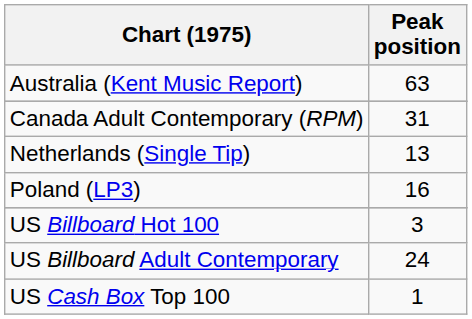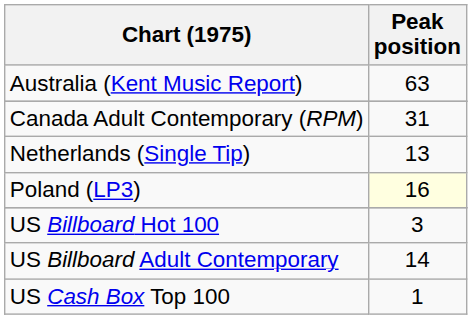 <table class="wikitable plainrowheaders sortable" style="text-align:left;">
 <tr>
 <th scope="col">Chart (1975)</th>
 <th scope="col">Peak<br>position</th>
 </tr>
 <tr>
 <td>Australia (<a href='#'>Kent Music Report</a>)</td>
 <td style="text-align:center;">63</td>
 </tr>
 <tr>
 </tr>
 <tr>
 <td>Canada Adult Contemporary (<em>RPM</em>)</td>
 <td style="text-align:center;">31</td>
 </tr>
 <tr>
 <td>Netherlands (<a href='#'>Single Tip</a>)</td>
 <td align="center">13</td>
 </tr>
 <tr>
 <td>Poland (<a href='#'>LP3</a>)</td>
-<td align="center">16</td>
+<td align="center" style="background: lightyellow;">16</td>
 </tr>
 <tr>
 </tr>
 <tr>
 <td>US <a href='#'><em>Billboard</em> Hot 100</a></td>
 <td style="text-align:center;">3</td>
 </tr>
 <tr>
 <td>US <em>Billboard</em> <a href='#'>Adult Contemporary</a></td>
-<td align="center">24</td>
+<td align="center">14</td>
 </tr>
 <tr>
 <td>US <a href='#'><em>Cash Box</em></a> Top 100</td>
 <td align="center">1</td>
 </tr>
 </table>
